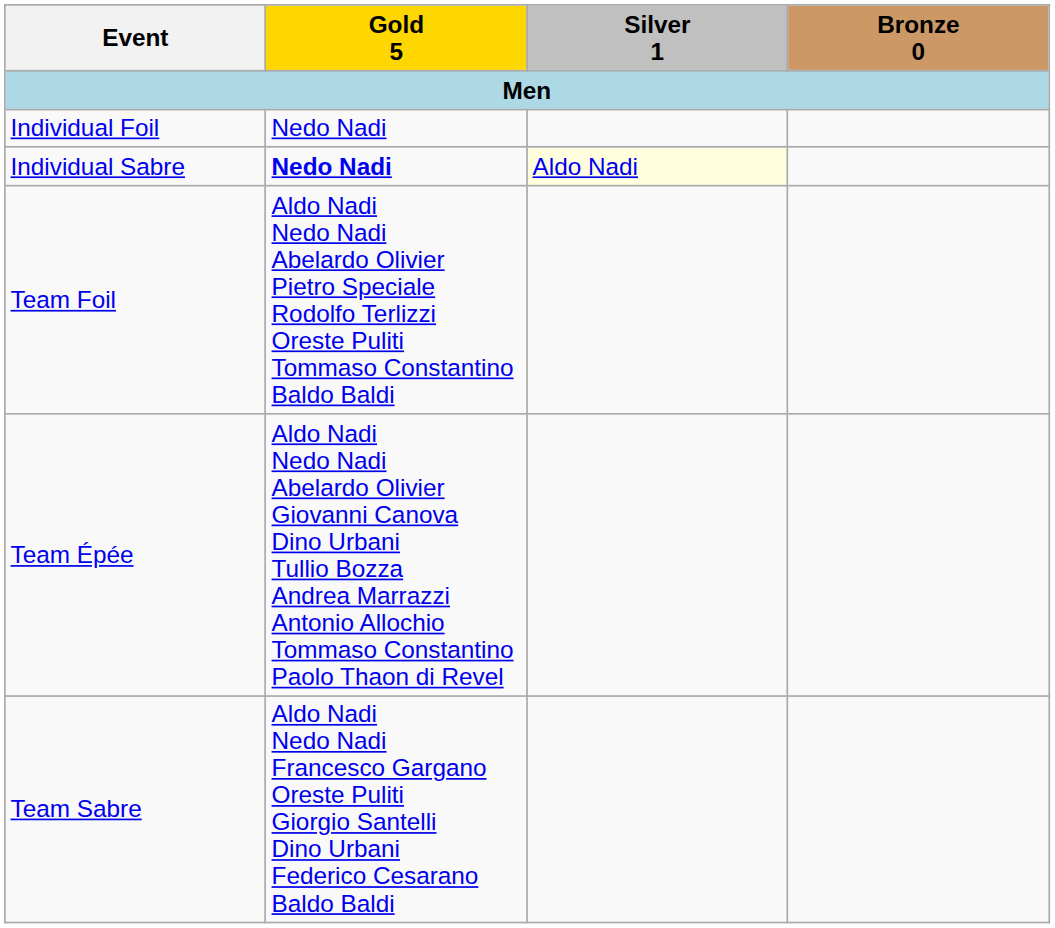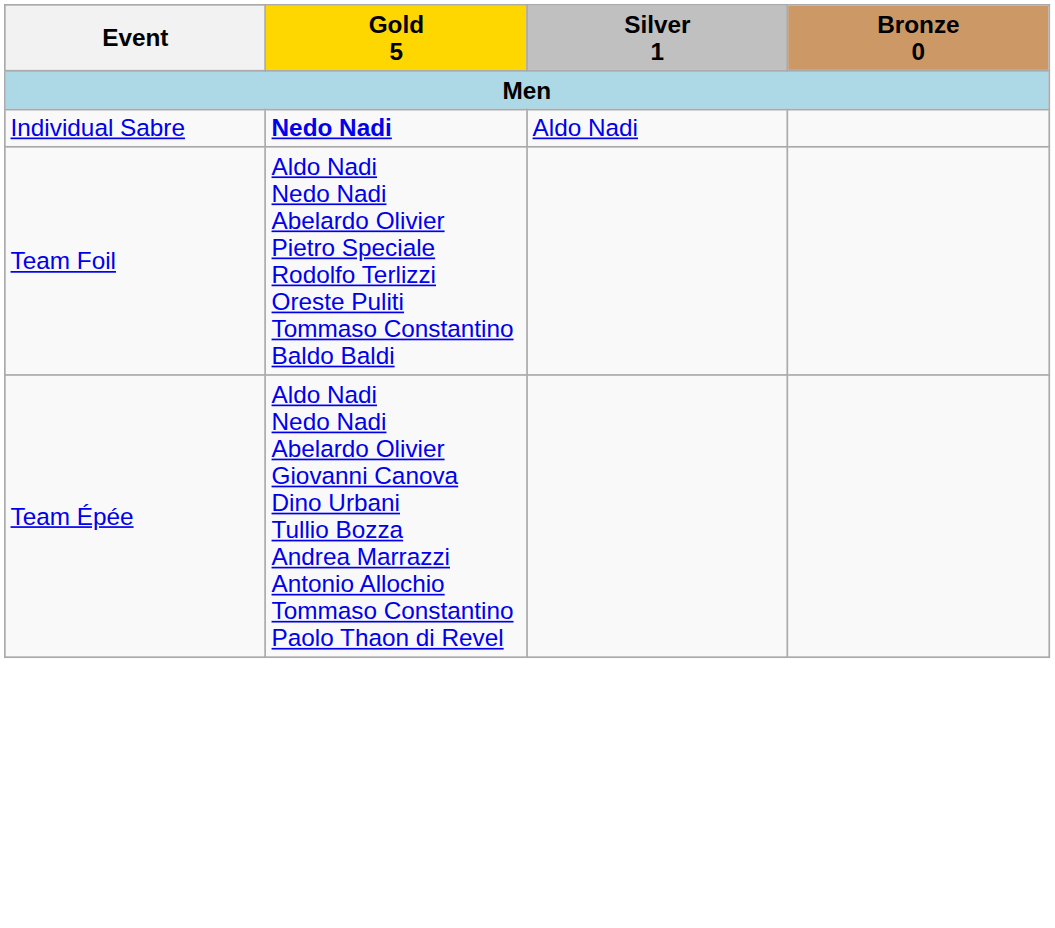 <table class="wikitable" width=70% style="font-size:90%; text-align:left;">
 <tr>
 <th width=25%>Event</th>
 <th width=25% style="background-color:gold">Gold<br>5</th>
 <th width=25% style="background-color:silver">Silver<br>1</th>
 <th width=25% style="background-color:#cc9966">Bronze<br>0</th>
 </tr>
 <tr>
 <td colspan=4 align=center bgcolor=lightblue><strong>Men</strong></td>
 </tr>
 <tr>
-<td><a href='#'>Individual Foil</a></td>
-<td><a href='#'>Nedo Nadi</a></td>
-<td></td>
-<td></td>
-</tr>
-<tr>
 <td><a href='#'>Individual Sabre</a></td>
 <td><strong><a href='#'>Nedo Nadi</a></strong></td>
-<td style="background: lightyellow;"><a href='#'>Aldo Nadi</a></td>
+<td><a href='#'>Aldo Nadi</a></td>
 <td></td>
 </tr>
 <tr>
 <td><a href='#'>Team Foil</a></td>
 <td><a href='#'>Aldo Nadi</a><br><a href='#'>Nedo Nadi</a><br><a href='#'>Abelardo Olivier</a><br><a href='#'>Pietro Speciale</a><br><a href='#'>Rodolfo Terlizzi</a><br><a href='#'>Oreste Puliti</a><br><a href='#'>Tommaso Constantino</a><br><a href='#'>Baldo Baldi</a></td>
 <td></td>
 <td></td>
 </tr>
 <tr>
 <td><a href='#'>Team Épée</a></td>
 <td><a href='#'>Aldo Nadi</a><br><a href='#'>Nedo Nadi</a><br><a href='#'>Abelardo Olivier</a><br><a href='#'>Giovanni Canova</a><br><a href='#'>Dino Urbani</a><br><a href='#'>Tullio Bozza</a><br><a href='#'>Andrea Marrazzi</a><br><a href='#'>Antonio Allochio</a><br><a href='#'>Tommaso Constantino</a><br><a href='#'>Paolo Thaon di Revel</a></td>
 <td></td>
 <td></td>
 </tr>
-<tr>
-<td><a href='#'>Team Sabre</a></td>
-<td><a href='#'>Aldo Nadi</a><br><a href='#'>Nedo Nadi</a><br><a href='#'>Francesco Gargano</a><br><a href='#'>Oreste Puliti</a><br><a href='#'>Giorgio Santelli</a><br><a href='#'>Dino Urbani</a><br><a href='#'>Federico Cesarano</a><br><a href='#'>Baldo Baldi</a></td>
-<td></td>
-<td></td>
-</tr>
 </table>
